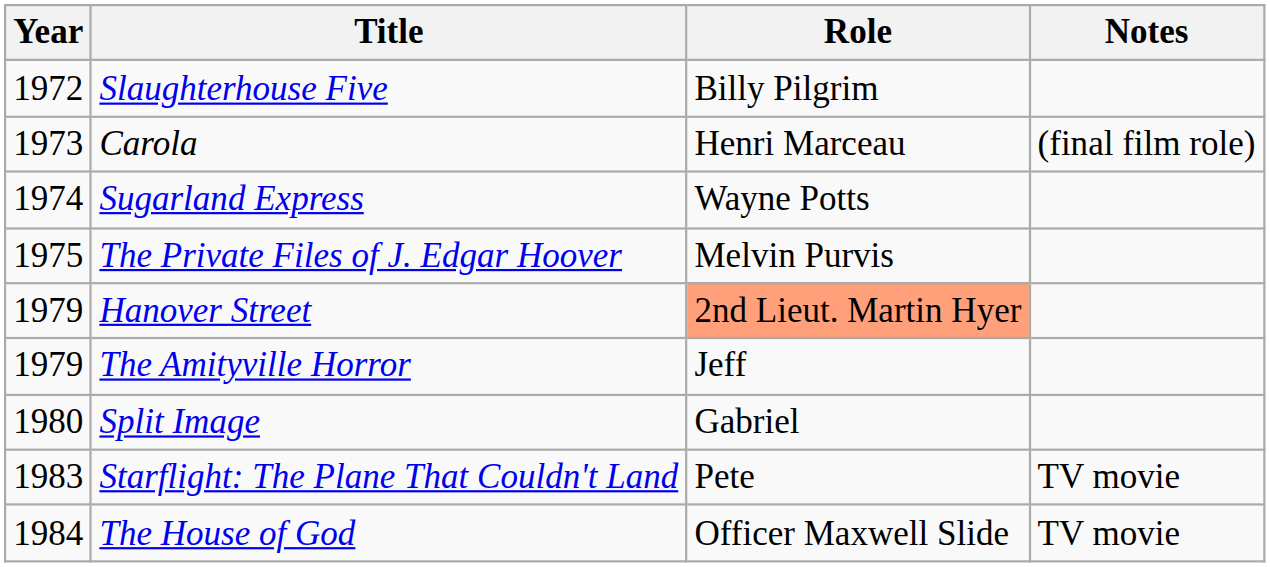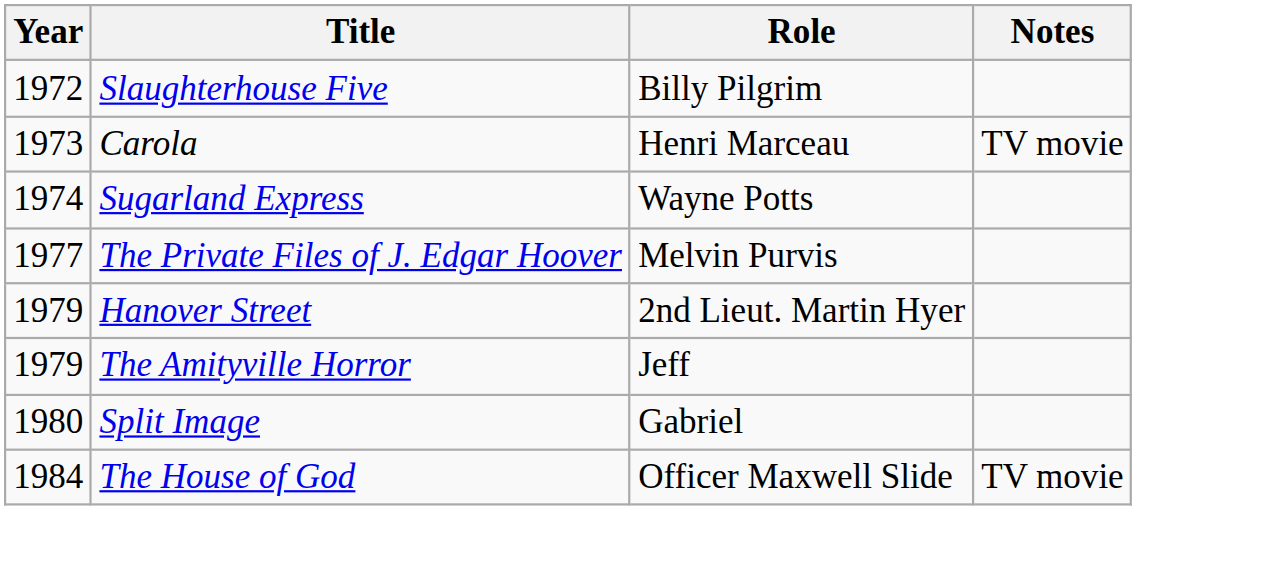 <table class="wikitable">
 <tr>
 <th>Year</th>
 <th>Title</th>
 <th>Role</th>
 <th>Notes</th>
 </tr>
 <tr>
 <td>1972</td>
 <td><em><a href='#'>Slaughterhouse Five</a></em></td>
 <td>Billy Pilgrim</td>
 <td></td>
 </tr>
 <tr>
 <td>1973</td>
 <td><em>Carola</em></td>
 <td>Henri Marceau</td>
-<td>(final film role)</td>
+<td>TV movie</td>
 </tr>
 <tr>
 <td>1974</td>
 <td><em><a href='#'>Sugarland Express</a></em></td>
 <td>Wayne Potts</td>
 <td></td>
 </tr>
 <tr>
-<td>1975</td>
+<td>1977</td>
 <td><em><a href='#'>The Private Files of J. Edgar Hoover</a></em></td>
 <td>Melvin Purvis</td>
 <td></td>
 </tr>
 <tr>
 <td>1979</td>
 <td><em><a href='#'>Hanover Street</a></em></td>
-<td style="background: lightsalmon;">2nd Lieut. Martin Hyer</td>
+<td>2nd Lieut. Martin Hyer</td>
 <td></td>
 </tr>
 <tr>
 <td>1979</td>
 <td><em><a href='#'>The Amityville Horror</a></em></td>
 <td>Jeff</td>
 <td></td>
 </tr>
 <tr>
 <td>1980</td>
 <td><em><a href='#'>Split Image</a></em></td>
 <td>Gabriel</td>
 <td></td>
 </tr>
 <tr>
-<td>1983</td>
-<td><em><a href='#'>Starflight: The Plane That Couldn't Land</a></em></td>
-<td>Pete</td>
-<td>TV movie</td>
-</tr>
-<tr>
 <td>1984</td>
 <td><em><a href='#'>The House of God</a></em></td>
 <td>Officer Maxwell Slide</td>
 <td>TV movie</td>
 </tr>
 </table>
